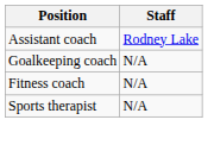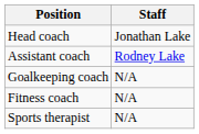 <table class=wikitable>
 <tr>
 <th>Position</th>
 <th>Staff</th>
+</tr>
+<tr>
+<td>Head coach</td>
+<td> Jonathan Lake</td>
 </tr>
 <tr>
 <td>Assistant coach</td>
 <td> <a href='#'>Rodney Lake</a></td>
 </tr>
 <tr>
 <td>Goalkeeping coach</td>
 <td> N/A</td>
 </tr>
 <tr>
 <td>Fitness coach</td>
 <td> N/A</td>
 </tr>
 <tr>
 <td>Sports therapist</td>
 <td> N/A</td>
 </tr>
 </table>
